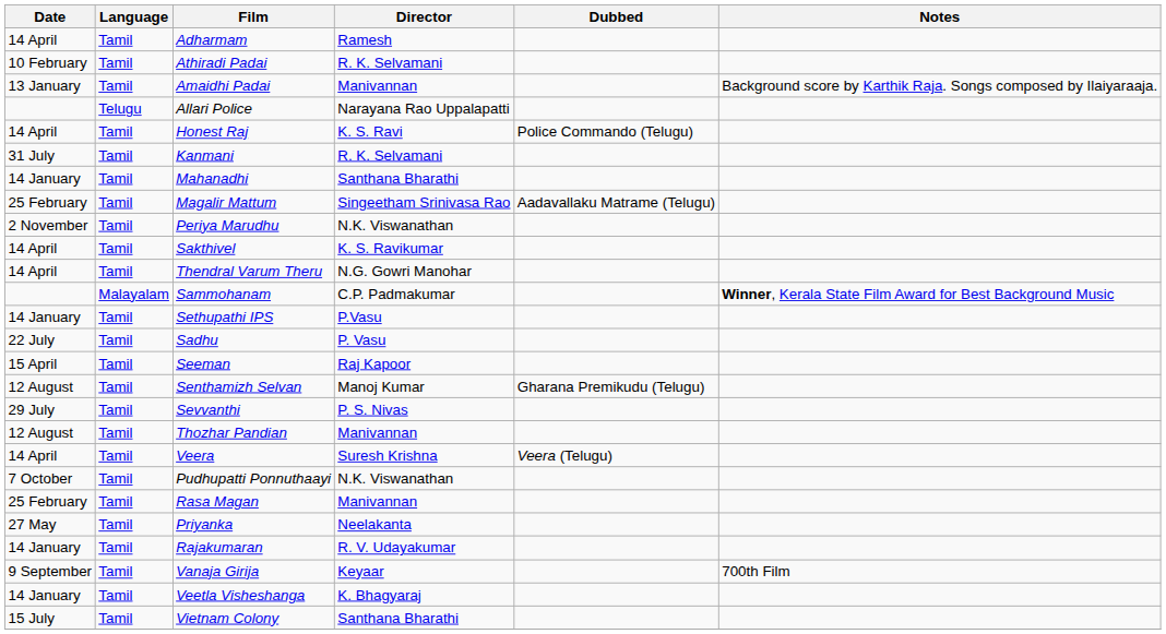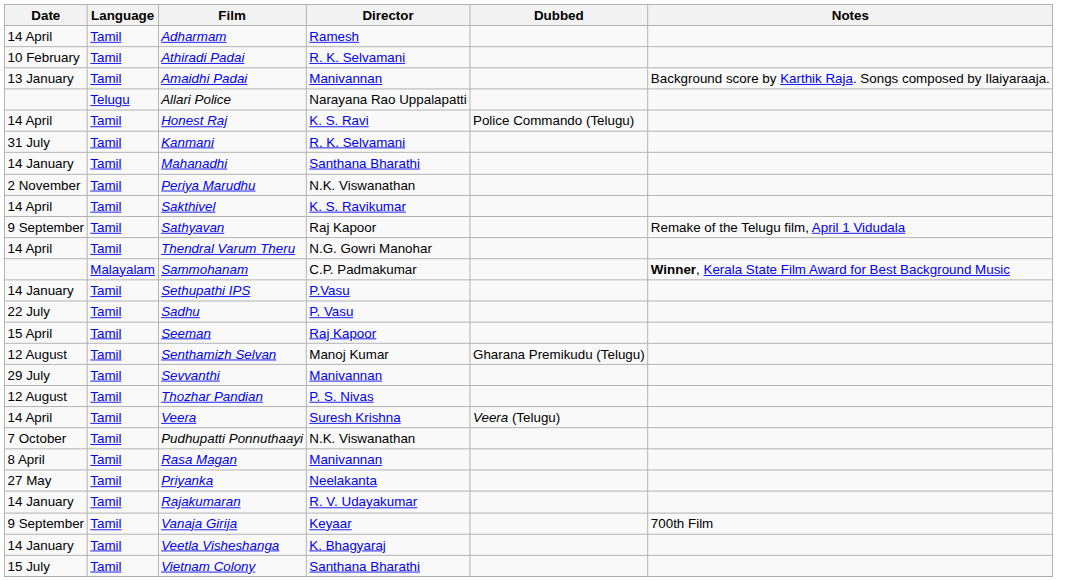 <table class="wikitable sortable" style="font-size:95%;">
 <tr>
 <th>Date</th>
 <th>Language</th>
 <th>Film</th>
 <th>Director</th>
 <th>Dubbed</th>
 <th>Notes</th>
 </tr>
 <tr>
 <td>14 April</td>
 <td><a href='#'>Tamil</a></td>
 <td><em><a href='#'>Adharmam</a></em></td>
 <td><a href='#'>Ramesh</a></td>
 <td></td>
 <td></td>
 </tr>
 <tr>
 <td>10 February</td>
 <td><a href='#'>Tamil</a></td>
 <td><em><a href='#'>Athiradi Padai</a></em></td>
 <td><a href='#'>R. K. Selvamani</a></td>
 <td></td>
 <td></td>
 </tr>
 <tr>
 <td>13 January</td>
 <td><a href='#'>Tamil</a></td>
 <td><em><a href='#'>Amaidhi Padai</a></em></td>
 <td><a href='#'>Manivannan</a></td>
 <td></td>
 <td>Background score by <a href='#'>Karthik Raja</a>. Songs composed by Ilaiyaraaja.</td>
 </tr>
 <tr>
 <td></td>
 <td><a href='#'>Telugu</a></td>
 <td><em>Allari Police</em></td>
 <td>Narayana Rao Uppalapatti</td>
 <td></td>
 <td></td>
 </tr>
 <tr>
 <td>14 April</td>
 <td><a href='#'>Tamil</a></td>
 <td><em><a href='#'>Honest Raj</a></em></td>
 <td><a href='#'>K. S. Ravi</a></td>
 <td>Police Commando (Telugu)</td>
 <td></td>
 </tr>
 <tr>
 <td>31 July</td>
 <td><a href='#'>Tamil</a></td>
 <td><em><a href='#'>Kanmani</a></em></td>
 <td><a href='#'>R. K. Selvamani</a></td>
 <td></td>
 <td></td>
 </tr>
 <tr>
 <td>14 January</td>
 <td><a href='#'>Tamil</a></td>
 <td><em><a href='#'>Mahanadhi</a></em></td>
 <td><a href='#'>Santhana Bharathi</a></td>
 <td></td>
 <td></td>
 </tr>
 <tr>
-<td>25 February</td>
-<td><a href='#'>Tamil</a></td>
-<td><em><a href='#'>Magalir Mattum</a></em></td>
-<td><a href='#'>Singeetham Srinivasa Rao</a></td>
-<td>Aadavallaku Matrame (Telugu)</td>
-<td></td>
-</tr>
-<tr>
 <td>2 November</td>
 <td><a href='#'>Tamil</a></td>
 <td><em><a href='#'>Periya Marudhu</a></em></td>
 <td>N.K. Viswanathan</td>
 <td></td>
 <td></td>
 </tr>
 <tr>
 <td>14 April</td>
 <td><a href='#'>Tamil</a></td>
 <td><em><a href='#'>Sakthivel</a></em></td>
 <td><a href='#'>K. S. Ravikumar</a></td>
 <td></td>
 <td></td>
+</tr>
+<tr>
+<td>9 September</td>
+<td><a href='#'>Tamil</a></td>
+<td><em><a href='#'>Sathyavan</a></em></td>
+<td>Raj Kapoor</td>
+<td></td>
+<td>Remake of the Telugu film, <a href='#'>April 1 Vidudala</a></td>
 </tr>
 <tr>
 <td>14 April</td>
 <td><a href='#'>Tamil</a></td>
 <td><em><a href='#'>Thendral Varum Theru</a></em></td>
 <td>N.G. Gowri Manohar</td>
 <td></td>
 <td></td>
 </tr>
 <tr>
 <td></td>
 <td><a href='#'>Malayalam</a></td>
 <td><em><a href='#'>Sammohanam</a></em></td>
 <td>C.P. Padmakumar</td>
 <td></td>
 <td><strong>Winner</strong>, <a href='#'>Kerala State Film Award for Best Background Music</a></td>
 </tr>
 <tr>
 <td>14 January</td>
 <td><a href='#'>Tamil</a></td>
 <td><em><a href='#'>Sethupathi IPS</a></em></td>
 <td><a href='#'>P.Vasu</a></td>
 <td></td>
 <td></td>
 </tr>
 <tr>
 <td>22 July</td>
 <td><a href='#'>Tamil</a></td>
 <td><em><a href='#'>Sadhu</a></em></td>
 <td><a href='#'>P. Vasu</a></td>
 <td></td>
 <td></td>
 </tr>
 <tr>
 <td>15 April</td>
 <td><a href='#'>Tamil</a></td>
 <td><em><a href='#'>Seeman</a></em></td>
 <td><a href='#'>Raj Kapoor</a></td>
 <td></td>
 <td></td>
 </tr>
 <tr>
 <td>12 August</td>
 <td><a href='#'>Tamil</a></td>
 <td><em><a href='#'>Senthamizh Selvan</a></em></td>
 <td>Manoj Kumar</td>
 <td>Gharana Premikudu (Telugu)</td>
 <td></td>
 </tr>
 <tr>
 <td>29 July</td>
 <td><a href='#'>Tamil</a></td>
 <td><em><a href='#'>Sevvanthi</a></em></td>
-<td><a href='#'>P. S. Nivas</a></td>
+<td><a href='#'>Manivannan</a></td>
 <td></td>
 <td></td>
 </tr>
 <tr>
 <td>12 August</td>
 <td><a href='#'>Tamil</a></td>
 <td><em><a href='#'>Thozhar Pandian</a></em></td>
-<td><a href='#'>Manivannan</a></td>
+<td><a href='#'>P. S. Nivas</a></td>
 <td></td>
 <td></td>
 </tr>
 <tr>
 <td>14 April</td>
 <td><a href='#'>Tamil</a></td>
 <td><em><a href='#'>Veera</a></em></td>
 <td><a href='#'>Suresh Krishna</a></td>
 <td><em>Veera</em> (Telugu)</td>
 <td></td>
 </tr>
 <tr>
 <td>7 October</td>
 <td><a href='#'>Tamil</a></td>
 <td><em>Pudhupatti Ponnuthaayi</em></td>
 <td>N.K. Viswanathan</td>
 <td></td>
 <td></td>
 </tr>
 <tr>
-<td>25 February</td>
+<td>8 April</td>
 <td><a href='#'>Tamil</a></td>
 <td><em><a href='#'>Rasa Magan</a></em></td>
 <td><a href='#'>Manivannan</a></td>
 <td></td>
 <td></td>
 </tr>
 <tr>
 <td>27 May</td>
 <td><a href='#'>Tamil</a></td>
 <td><em><a href='#'>Priyanka</a></em></td>
 <td><a href='#'>Neelakanta</a></td>
 <td></td>
 <td></td>
 </tr>
 <tr>
 <td>14 January</td>
 <td><a href='#'>Tamil</a></td>
 <td><em><a href='#'>Rajakumaran</a></em></td>
 <td><a href='#'>R. V. Udayakumar</a></td>
 <td></td>
 <td></td>
 </tr>
 <tr>
 <td>9 September</td>
 <td><a href='#'>Tamil</a></td>
 <td><em><a href='#'>Vanaja Girija</a></em></td>
 <td><a href='#'>Keyaar</a></td>
 <td></td>
 <td>700th Film</td>
 </tr>
 <tr>
 <td>14 January</td>
 <td><a href='#'>Tamil</a></td>
 <td><em><a href='#'>Veetla Visheshanga</a></em></td>
 <td><a href='#'>K. Bhagyaraj</a></td>
 <td></td>
 <td></td>
 </tr>
 <tr>
 <td>15 July</td>
 <td><a href='#'>Tamil</a></td>
 <td><em><a href='#'>Vietnam Colony</a></em></td>
 <td><a href='#'>Santhana Bharathi</a></td>
 <td></td>
 <td></td>
 </tr>
 <tr>
 </tr>
 </table>
